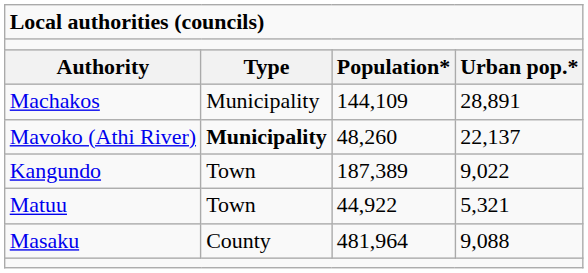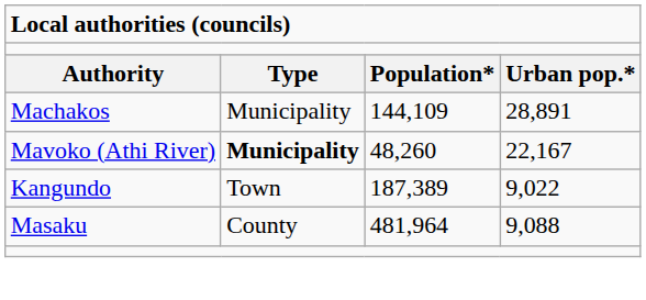 <table class="wikitable">
 <tr>
 <td colspan="4"><strong>Local authorities (councils)</strong></td>
 </tr>
 <tr>
 <td colspan="4"></td>
 </tr>
 <tr>
 <th>Authority</th>
 <th>Type</th>
 <th>Population*</th>
 <th>Urban pop.*</th>
 </tr>
 <tr>
 <td><a href='#'>Machakos</a></td>
 <td>Municipality</td>
 <td>144,109</td>
 <td>28,891</td>
 </tr>
 <tr>
 <td><a href='#'>Mavoko (Athi River)</a></td>
 <td><strong>Municipality</strong></td>
 <td>48,260</td>
-<td>22,137</td>
+<td>22,167</td>
 </tr>
 <tr>
 <td><a href='#'>Kangundo</a></td>
 <td>Town</td>
 <td>187,389</td>
 <td>9,022</td>
-</tr>
-<tr>
-<td><a href='#'>Matuu</a></td>
-<td>Town</td>
-<td>44,922</td>
-<td>5,321</td>
 </tr>
 <tr>
 <td><a href='#'>Masaku</a></td>
 <td>County</td>
 <td>481,964</td>
 <td>9,088</td>
 </tr>
 <tr>
 <td colspan="4"></td>
 </tr>
 </table>
